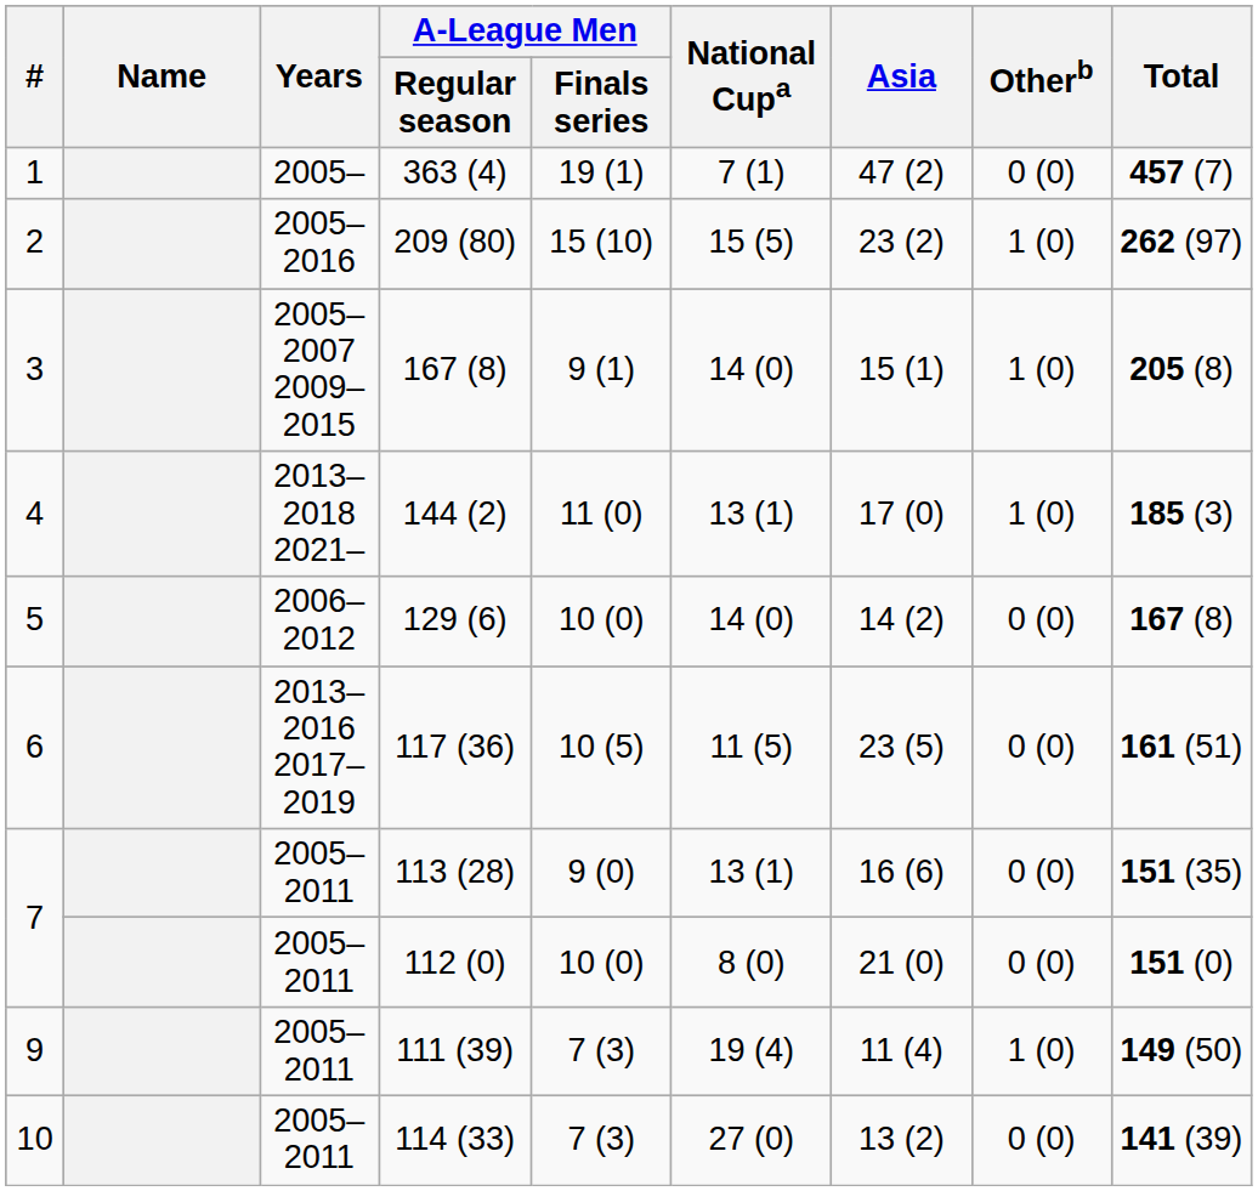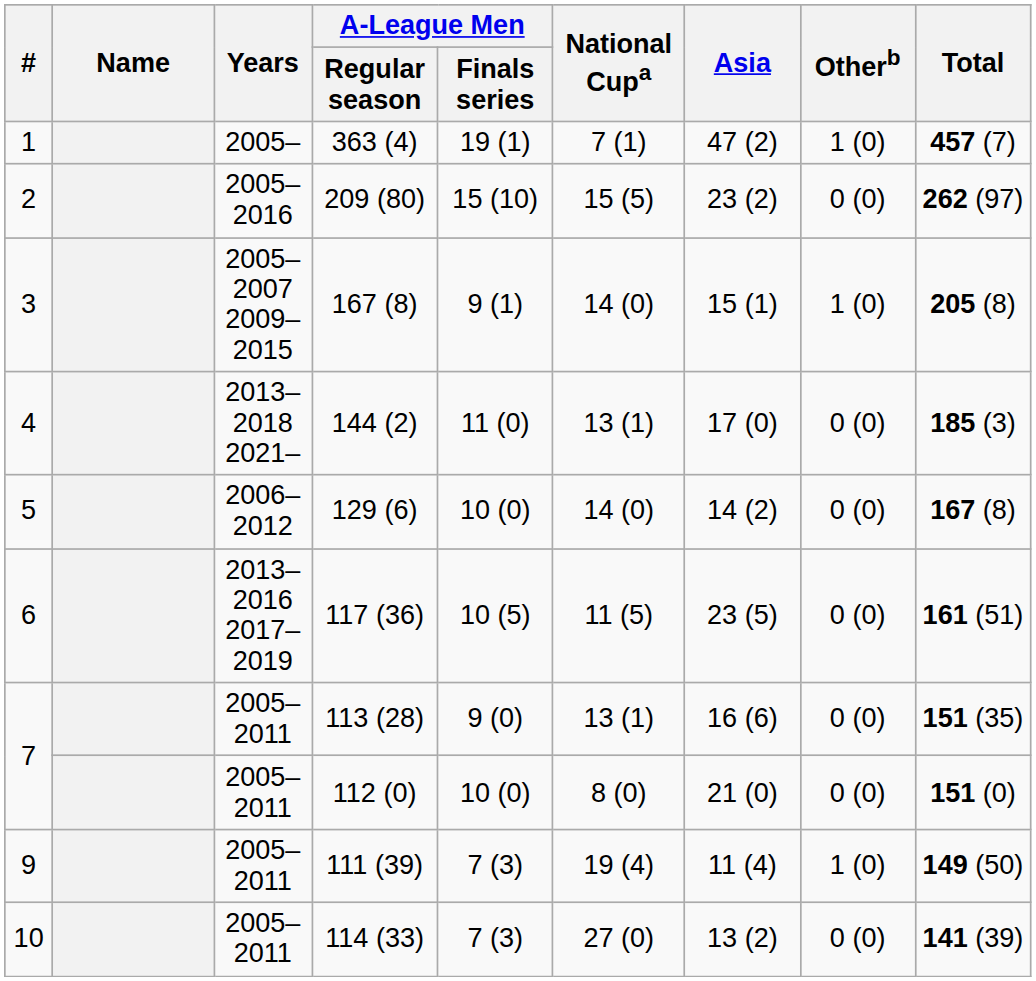 <table class="sortable wikitable plainrowheaders"  style="text-align: center;">
 <tr>
 <th rowspan="2" scope="col" style="width:4%;">#</th>
 <th rowspan="2" scope="col" style="width:14%;">Name</th>
 <th rowspan="2" scope="col" style="width:8%;">Years</th>
 <th colspan="2" scope="col" style="width:10%;"><a href='#'>A-League Men</a></th>
 <th rowspan="2" scope="col" style="width:10%;">National Cup<sup>a</sup></th>
 <th rowspan="2" scope="col" style="width:10%;"><a href='#'>Asia</a></th>
 <th rowspan="2" scope="col" style="width:10%;">Other<sup>b</sup></th>
 <th rowspan="2" scope="col" style="width:10%;">Total</th>
 </tr>
 <tr>
 <th scope="col" style="width:10%;">Regular season</th>
 <th scope="col" style="width:10%;">Finals series</th>
 </tr>
 <tr>
 <td>1</td>
 <th scope="row"> <strong></strong></th>
 <td>2005–</td>
 <td>363 (4)</td>
 <td>19 (1)</td>
 <td>7 (1)</td>
 <td>47 (2)</td>
-<td>0 (0)</td>
+<td>1 (0)</td>
 <td><strong>457</strong> (7)</td>
 </tr>
 <tr>
 <td>2</td>
 <th scope="row"> </th>
 <td>2005–2016</td>
 <td>209 (80)</td>
 <td>15 (10)</td>
 <td>15 (5)</td>
 <td>23 (2)</td>
-<td>1 (0)</td>
+<td>0 (0)</td>
 <td><strong>262</strong> (97)</td>
 </tr>
 <tr>
 <td>3</td>
 <th scope="row"> </th>
 <td>2005–2007<br>2009–2015</td>
 <td>167 (8)</td>
 <td>9 (1)</td>
 <td>14 (0)</td>
 <td>15 (1)</td>
 <td>1 (0)</td>
 <td><strong>205</strong> (8)</td>
 </tr>
 <tr>
 <td>4</td>
 <th scope="row"> <strong></strong></th>
 <td>2013–2018<br>2021–</td>
 <td>144 (2)</td>
 <td>11 (0)</td>
 <td>13 (1)</td>
 <td>17 (0)</td>
-<td>1 (0)</td>
+<td>0 (0)</td>
 <td><strong>185</strong> (3)</td>
 </tr>
 <tr>
 <td>5</td>
 <th scope="row"> </th>
 <td>2006–2012</td>
 <td>129 (6)</td>
 <td>10 (0)</td>
 <td>14 (0)</td>
 <td>14 (2)</td>
 <td>0 (0)</td>
 <td><strong>167</strong> (8)</td>
 </tr>
 <tr>
 <td>6</td>
 <th scope="row"> </th>
 <td>2013–2016<br>2017–2019</td>
 <td>117 (36)</td>
 <td>10 (5)</td>
 <td>11 (5)</td>
 <td>23 (5)</td>
 <td>0 (0)</td>
 <td><strong>161</strong> (51)</td>
 </tr>
 <tr>
 <td rowspan="2">7</td>
 <th scope="row"> </th>
 <td>2005–2011</td>
 <td>113 (28)</td>
 <td>9 (0)</td>
 <td>13 (1)</td>
 <td>16 (6)</td>
 <td>0 (0)</td>
 <td><strong>151</strong> (35)</td>
 </tr>
 <tr>
 <th scope="row"> </th>
 <td>2005–2011</td>
 <td>112 (0)</td>
 <td>10 (0)</td>
 <td>8 (0)</td>
 <td>21 (0)</td>
 <td>0 (0)</td>
 <td><strong>151</strong> (0)</td>
 </tr>
 <tr>
 <td>9</td>
 <th scope="row"> </th>
 <td>2005–2011</td>
 <td>111 (39)</td>
 <td>7 (3)</td>
 <td>19 (4)</td>
 <td>11 (4)</td>
 <td>1 (0)</td>
 <td><strong>149</strong> (50)</td>
 </tr>
 <tr>
 <td>10</td>
 <th scope="row"> </th>
 <td>2005–2011</td>
 <td>114 (33)</td>
 <td>7 (3)</td>
 <td>27 (0)</td>
 <td>13 (2)</td>
 <td>0 (0)</td>
 <td><strong>141</strong> (39)</td>
 </tr>
 </table>
